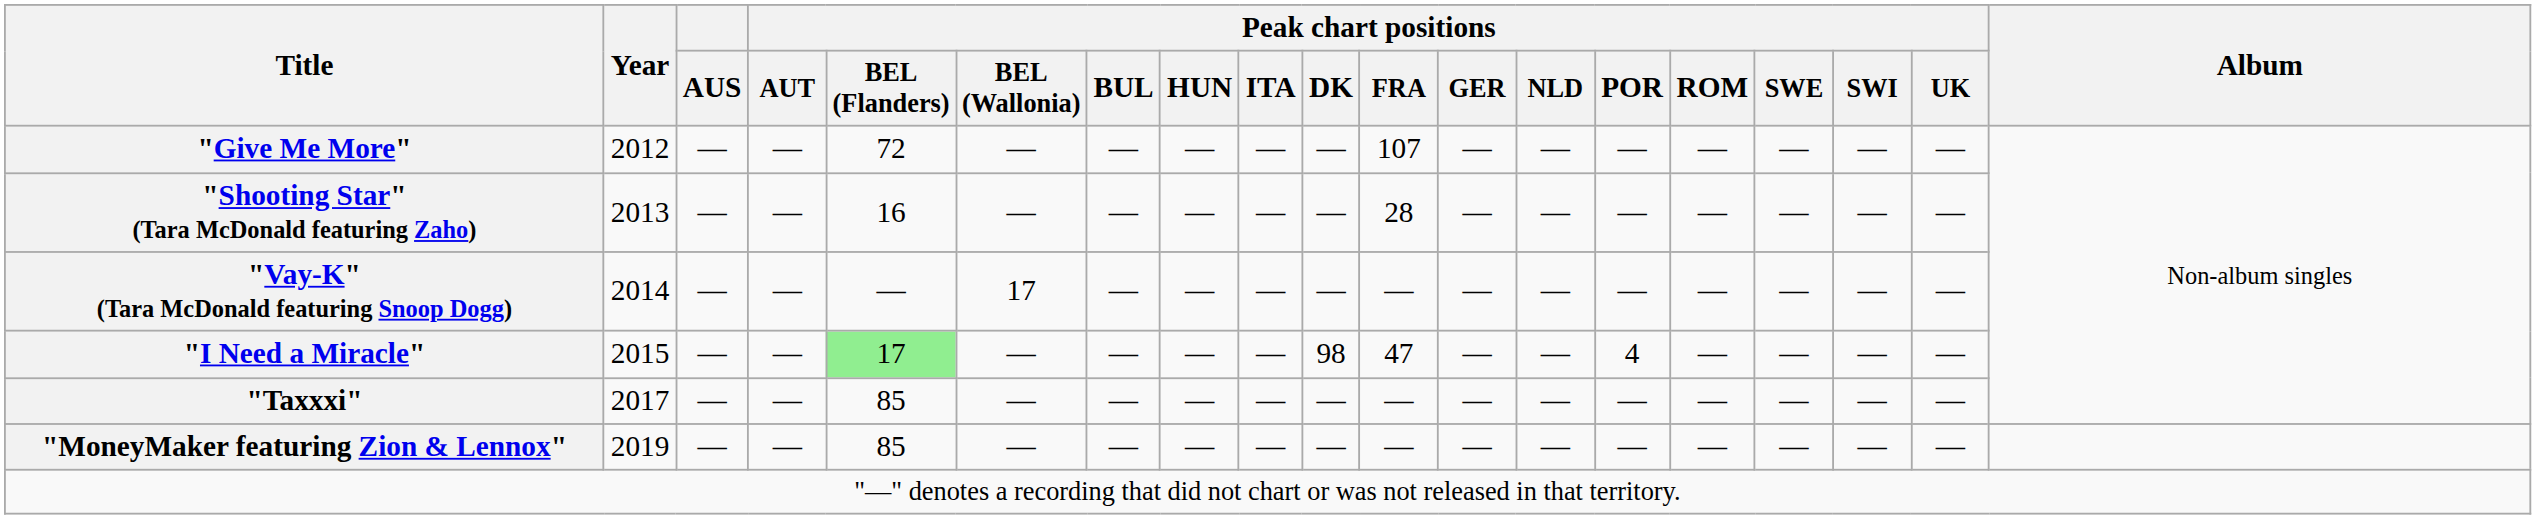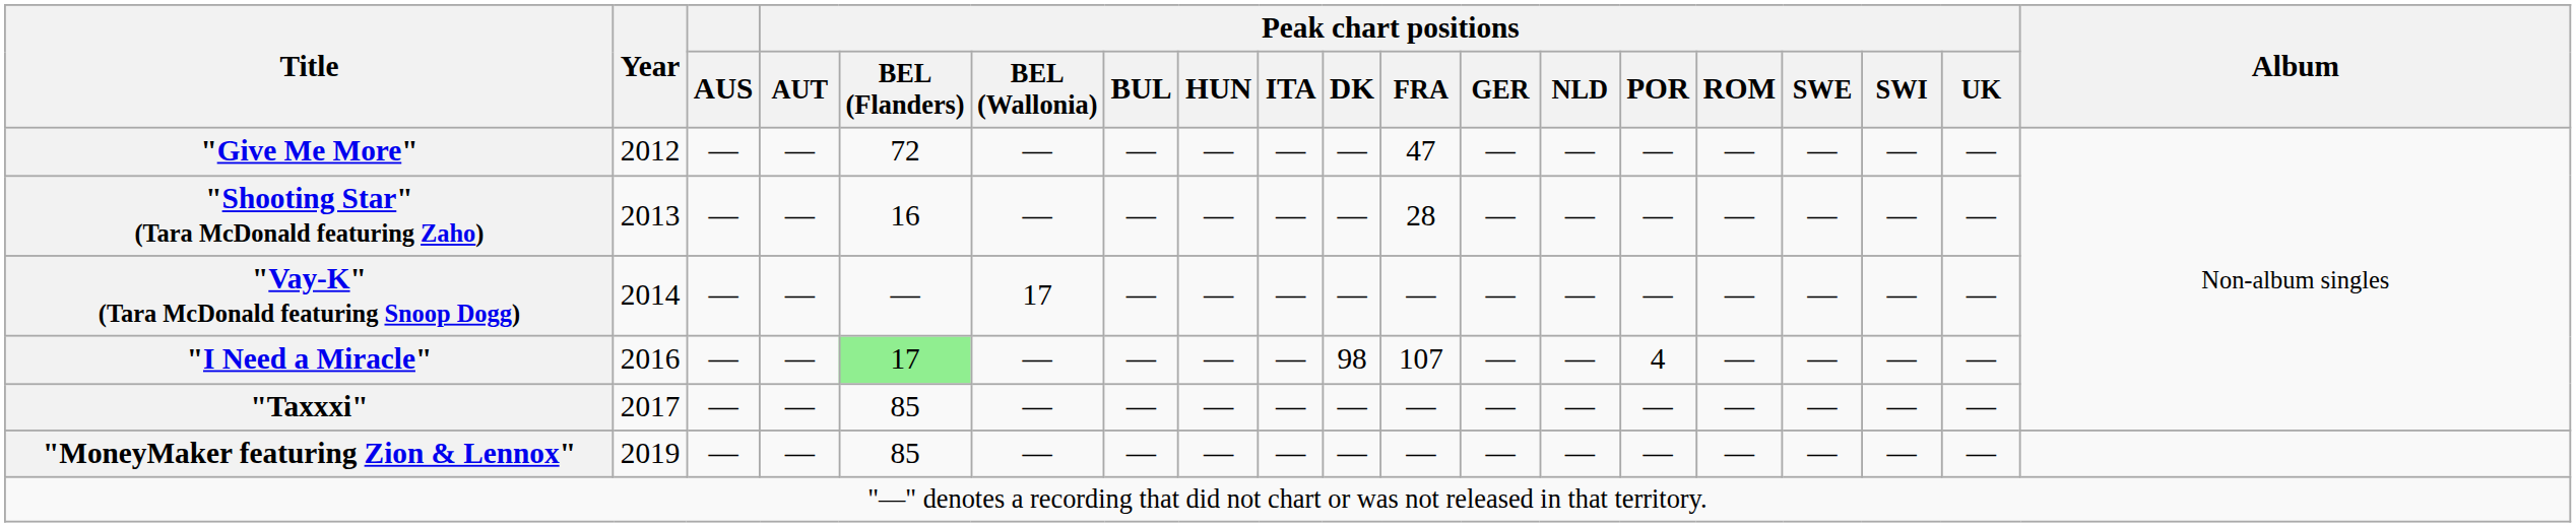 <table class="wikitable plainrowheaders" style="text-align:center;" border="1">
 <tr>
 <th scope="col" rowspan="2" style="width:20em;">Title</th>
 <th scope="col" rowspan="2" style="width:1em;">Year</th>
 <th></th>
 <th colspan="15" scope="col">Peak chart positions</th>
 <th scope="col" rowspan="2" style="width:18em;">Album</th>
 </tr>
 <tr>
 <th>AUS</th>
 <th scope="col" style="width:2.5em;font-size:90%;">AUT</th>
 <th scope="col" style="width:2.5em;font-size:90%;">BEL<br>(Flanders)</th>
 <th scope="col" style="width:2.5em;font-size:90%;">BEL<br>(Wallonia)</th>
 <th>BUL</th>
 <th>HUN</th>
 <th>ITA</th>
 <th>DK</th>
 <th scope="col" style="width:2.5em;font-size:90%;">FRA</th>
 <th scope="col" style="width:2.5em;font-size:90%;">GER</th>
 <th scope="col" style="width:2.5em;font-size:90%;">NLD</th>
 <th>POR</th>
 <th>ROM</th>
 <th scope="col" style="width:2.5em;font-size:90%;">SWE</th>
 <th scope="col" style="width:2.5em;font-size:90%;">SWI</th>
 <th scope="col" style="width:2.5em;font-size:90%;">UK</th>
 </tr>
 <tr>
 <th scope="row">"<a href='#'>Give Me More</a>"</th>
 <td>2012</td>
 <td>—</td>
 <td>—</td>
 <td>72</td>
 <td>—</td>
 <td>—</td>
 <td>—</td>
 <td>—</td>
 <td>—</td>
-<td>107</td>
+<td>47</td>
 <td>—</td>
 <td>—</td>
 <td>—</td>
 <td>—</td>
 <td>—</td>
 <td>—</td>
 <td>—</td>
 <td rowspan="5"><small>Non-album singles</small></td>
 </tr>
 <tr>
 <th scope="row">"<a href='#'>Shooting Star</a>" <br><small>(Tara McDonald featuring <a href='#'>Zaho</a>)</small></th>
 <td>2013</td>
 <td>—</td>
 <td>—</td>
 <td>16</td>
 <td>—</td>
 <td>—</td>
 <td>—</td>
 <td>—</td>
 <td>—</td>
 <td>28</td>
 <td>—</td>
 <td>—</td>
 <td>—</td>
 <td>—</td>
 <td>—</td>
 <td>—</td>
 <td>—</td>
 </tr>
 <tr>
 <th scope="row">"<a href='#'>Vay-K</a>" <br><small>(Tara McDonald featuring <a href='#'>Snoop Dogg</a>)</small></th>
 <td>2014</td>
 <td>—</td>
 <td>—</td>
 <td>—</td>
 <td>17</td>
 <td>—</td>
 <td>—</td>
 <td>—</td>
 <td>—</td>
 <td>—</td>
 <td>—</td>
 <td>—</td>
 <td>—</td>
 <td>—</td>
 <td>—</td>
 <td>—</td>
 <td>—</td>
 </tr>
 <tr>
 <th scope="row">"<a href='#'>I Need a Miracle</a>"</th>
-<td>2015</td>
+<td>2016</td>
 <td>—</td>
 <td>—</td>
 <td style="background: lightgreen;">17</td>
 <td>—</td>
 <td>—</td>
 <td>—</td>
 <td>—</td>
 <td>98</td>
-<td>47</td>
+<td>107</td>
 <td>—</td>
 <td>—</td>
 <td>4</td>
 <td>—</td>
 <td>—</td>
 <td>—</td>
 <td>—</td>
 </tr>
 <tr>
 <th scope="row">"Taxxxi"</th>
 <td>2017</td>
 <td>—</td>
 <td>—</td>
 <td>85</td>
 <td>—</td>
 <td>—</td>
 <td>—</td>
 <td>—</td>
 <td>—</td>
 <td>—</td>
 <td>—</td>
 <td>—</td>
 <td>—</td>
 <td>—</td>
 <td>—</td>
 <td>—</td>
 <td>—</td>
 </tr>
 <tr>
 <th scope="row">"MoneyMaker featuring <a href='#'>Zion & Lennox</a>"</th>
 <td>2019</td>
 <td>—</td>
 <td>—</td>
 <td>85</td>
 <td>—</td>
 <td>—</td>
 <td>—</td>
 <td>—</td>
 <td>—</td>
 <td>—</td>
 <td>—</td>
 <td>—</td>
 <td>—</td>
 <td>—</td>
 <td>—</td>
 <td>—</td>
 <td>—</td>
 </tr>
 <tr>
 <td colspan="19" style="font-size:90%">"—" denotes a recording that did not chart or was not released in that territory.</td>
 </tr>
 </table>
